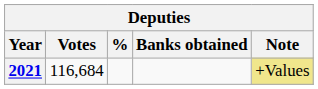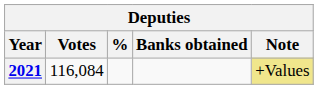 <table class="wikitable">
 <tr>
 <th colspan="5">Deputies</th>
 </tr>
 <tr>
 <th>Year</th>
 <th>Votes</th>
 <th>%</th>
 <th>Banks obtained</th>
 <th>Note</th>
 </tr>
 <tr>
 <th><a href='#'>2021</a></th>
-<td>116,684</td>
+<td>116,084</td>
 <td></td>
 <td></td>
 <td style="background: khaki;">+Values</td>
 </tr>
 </table>
